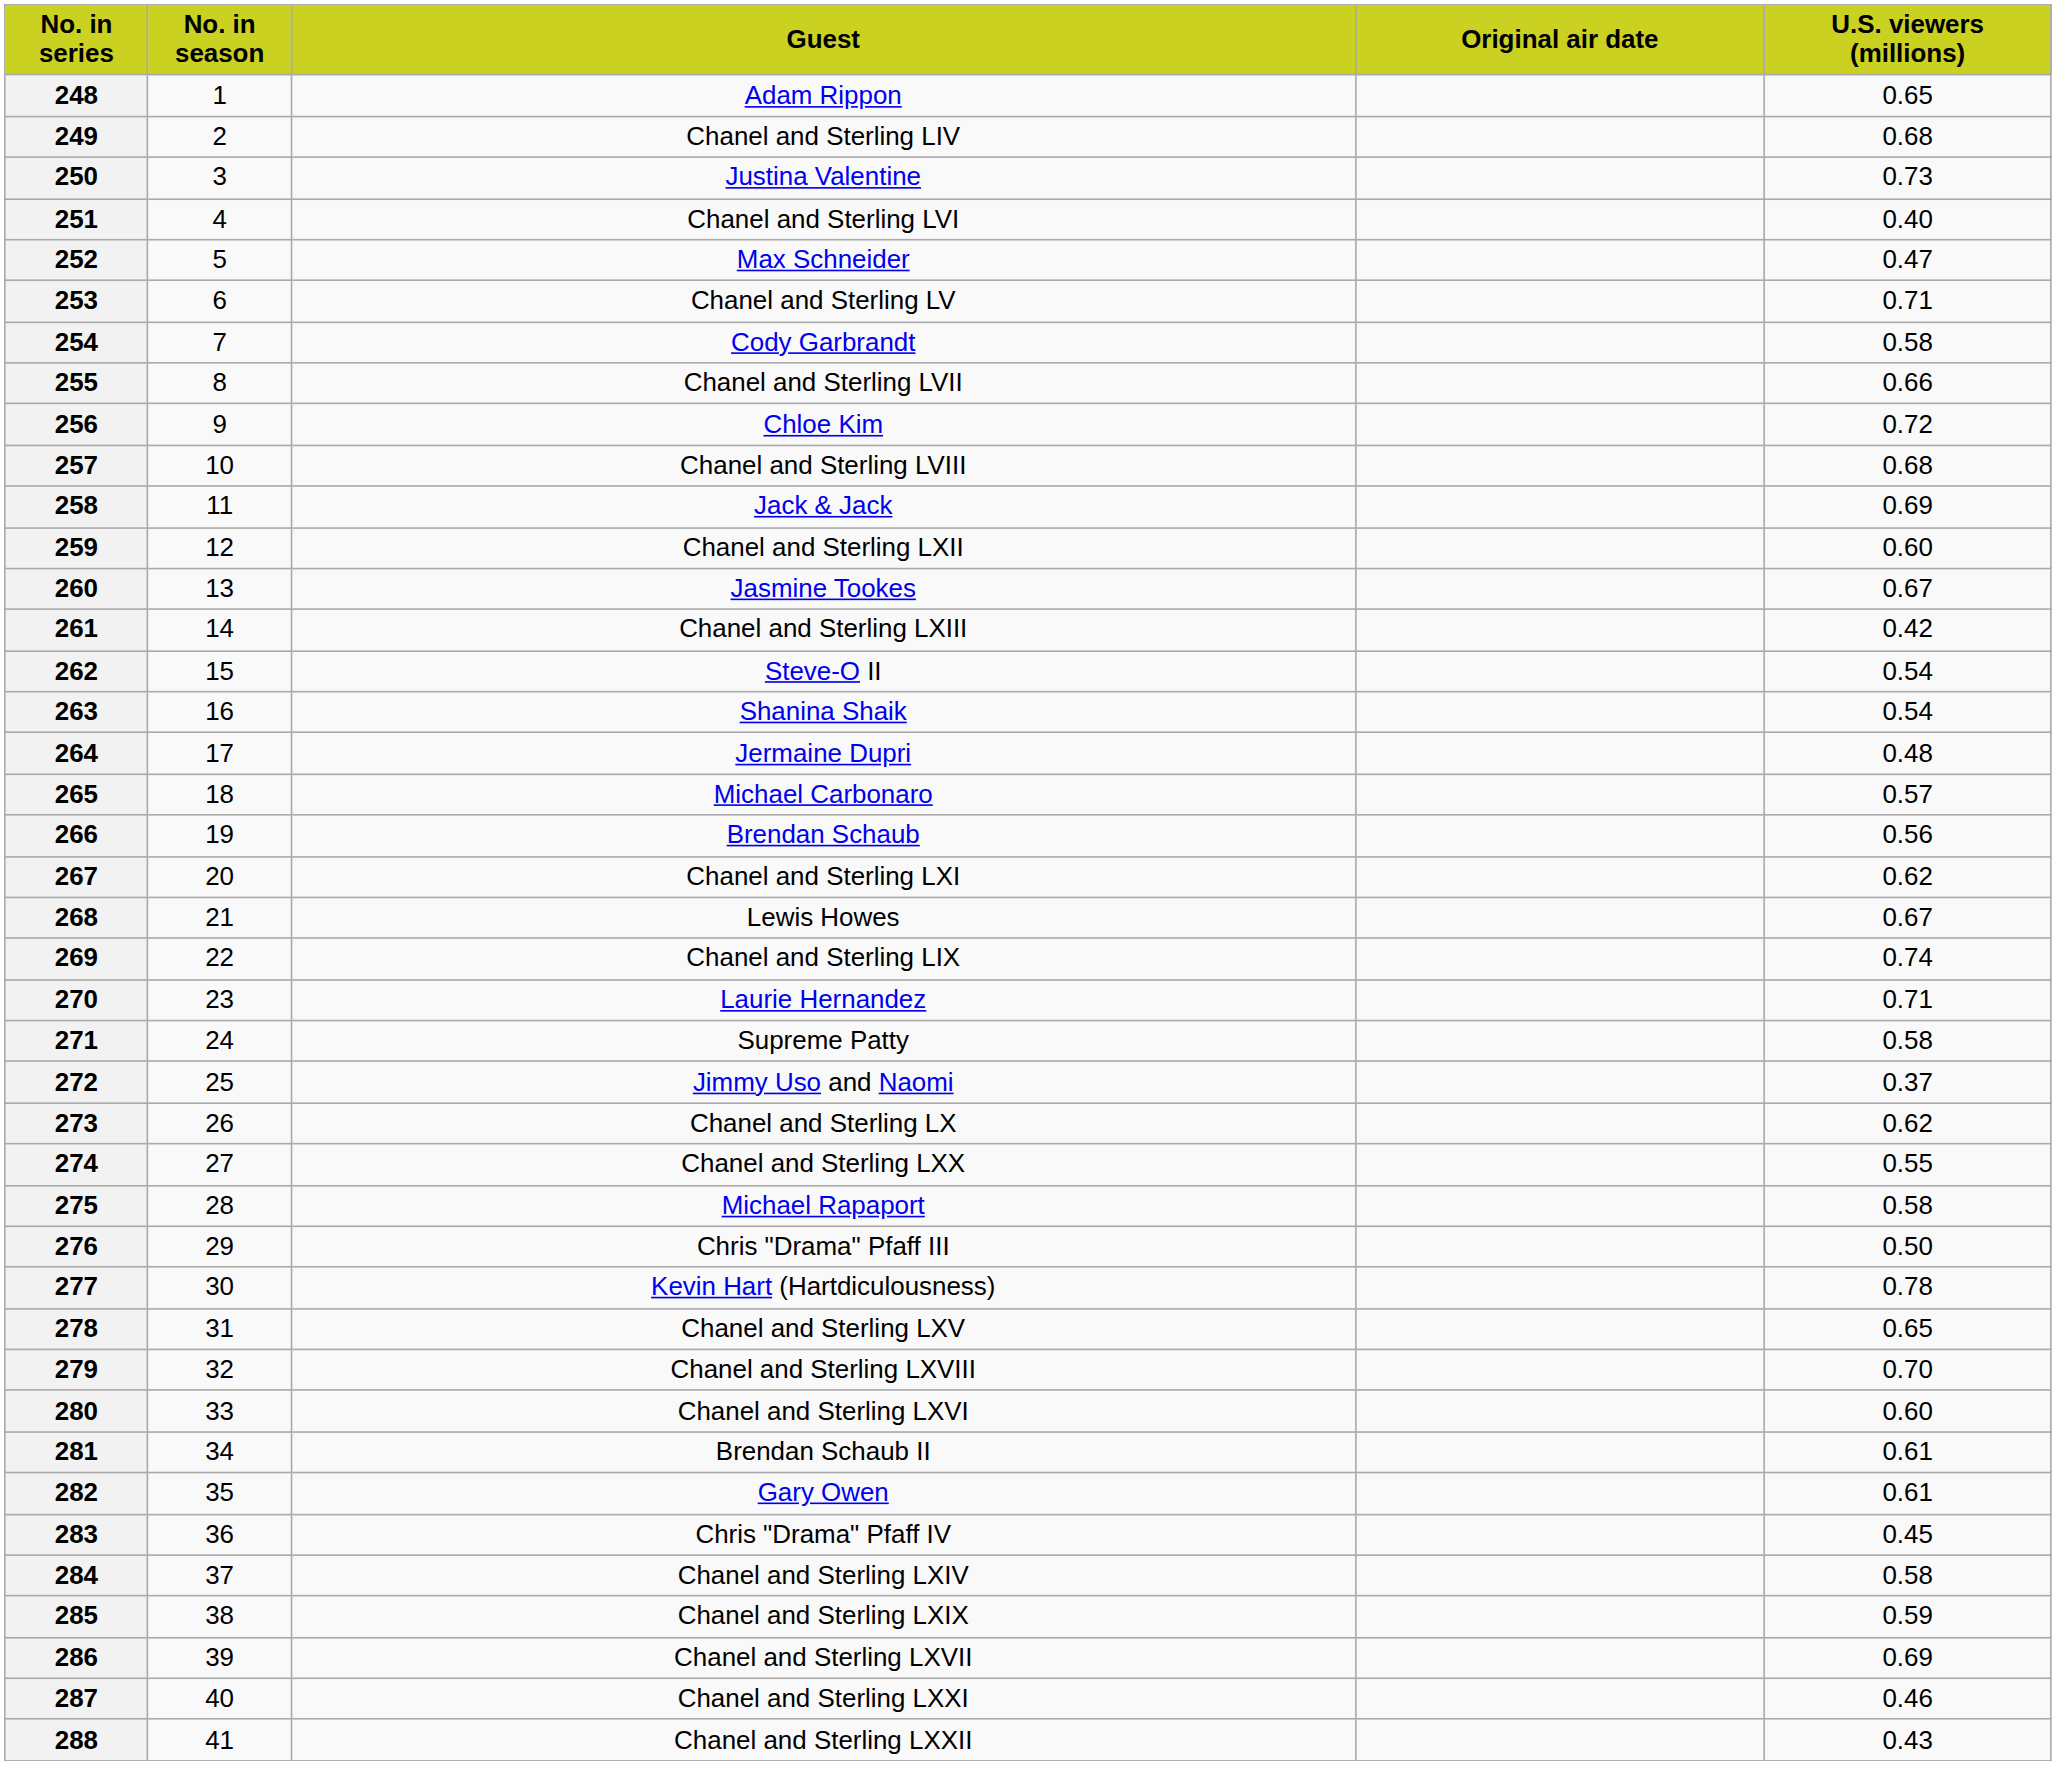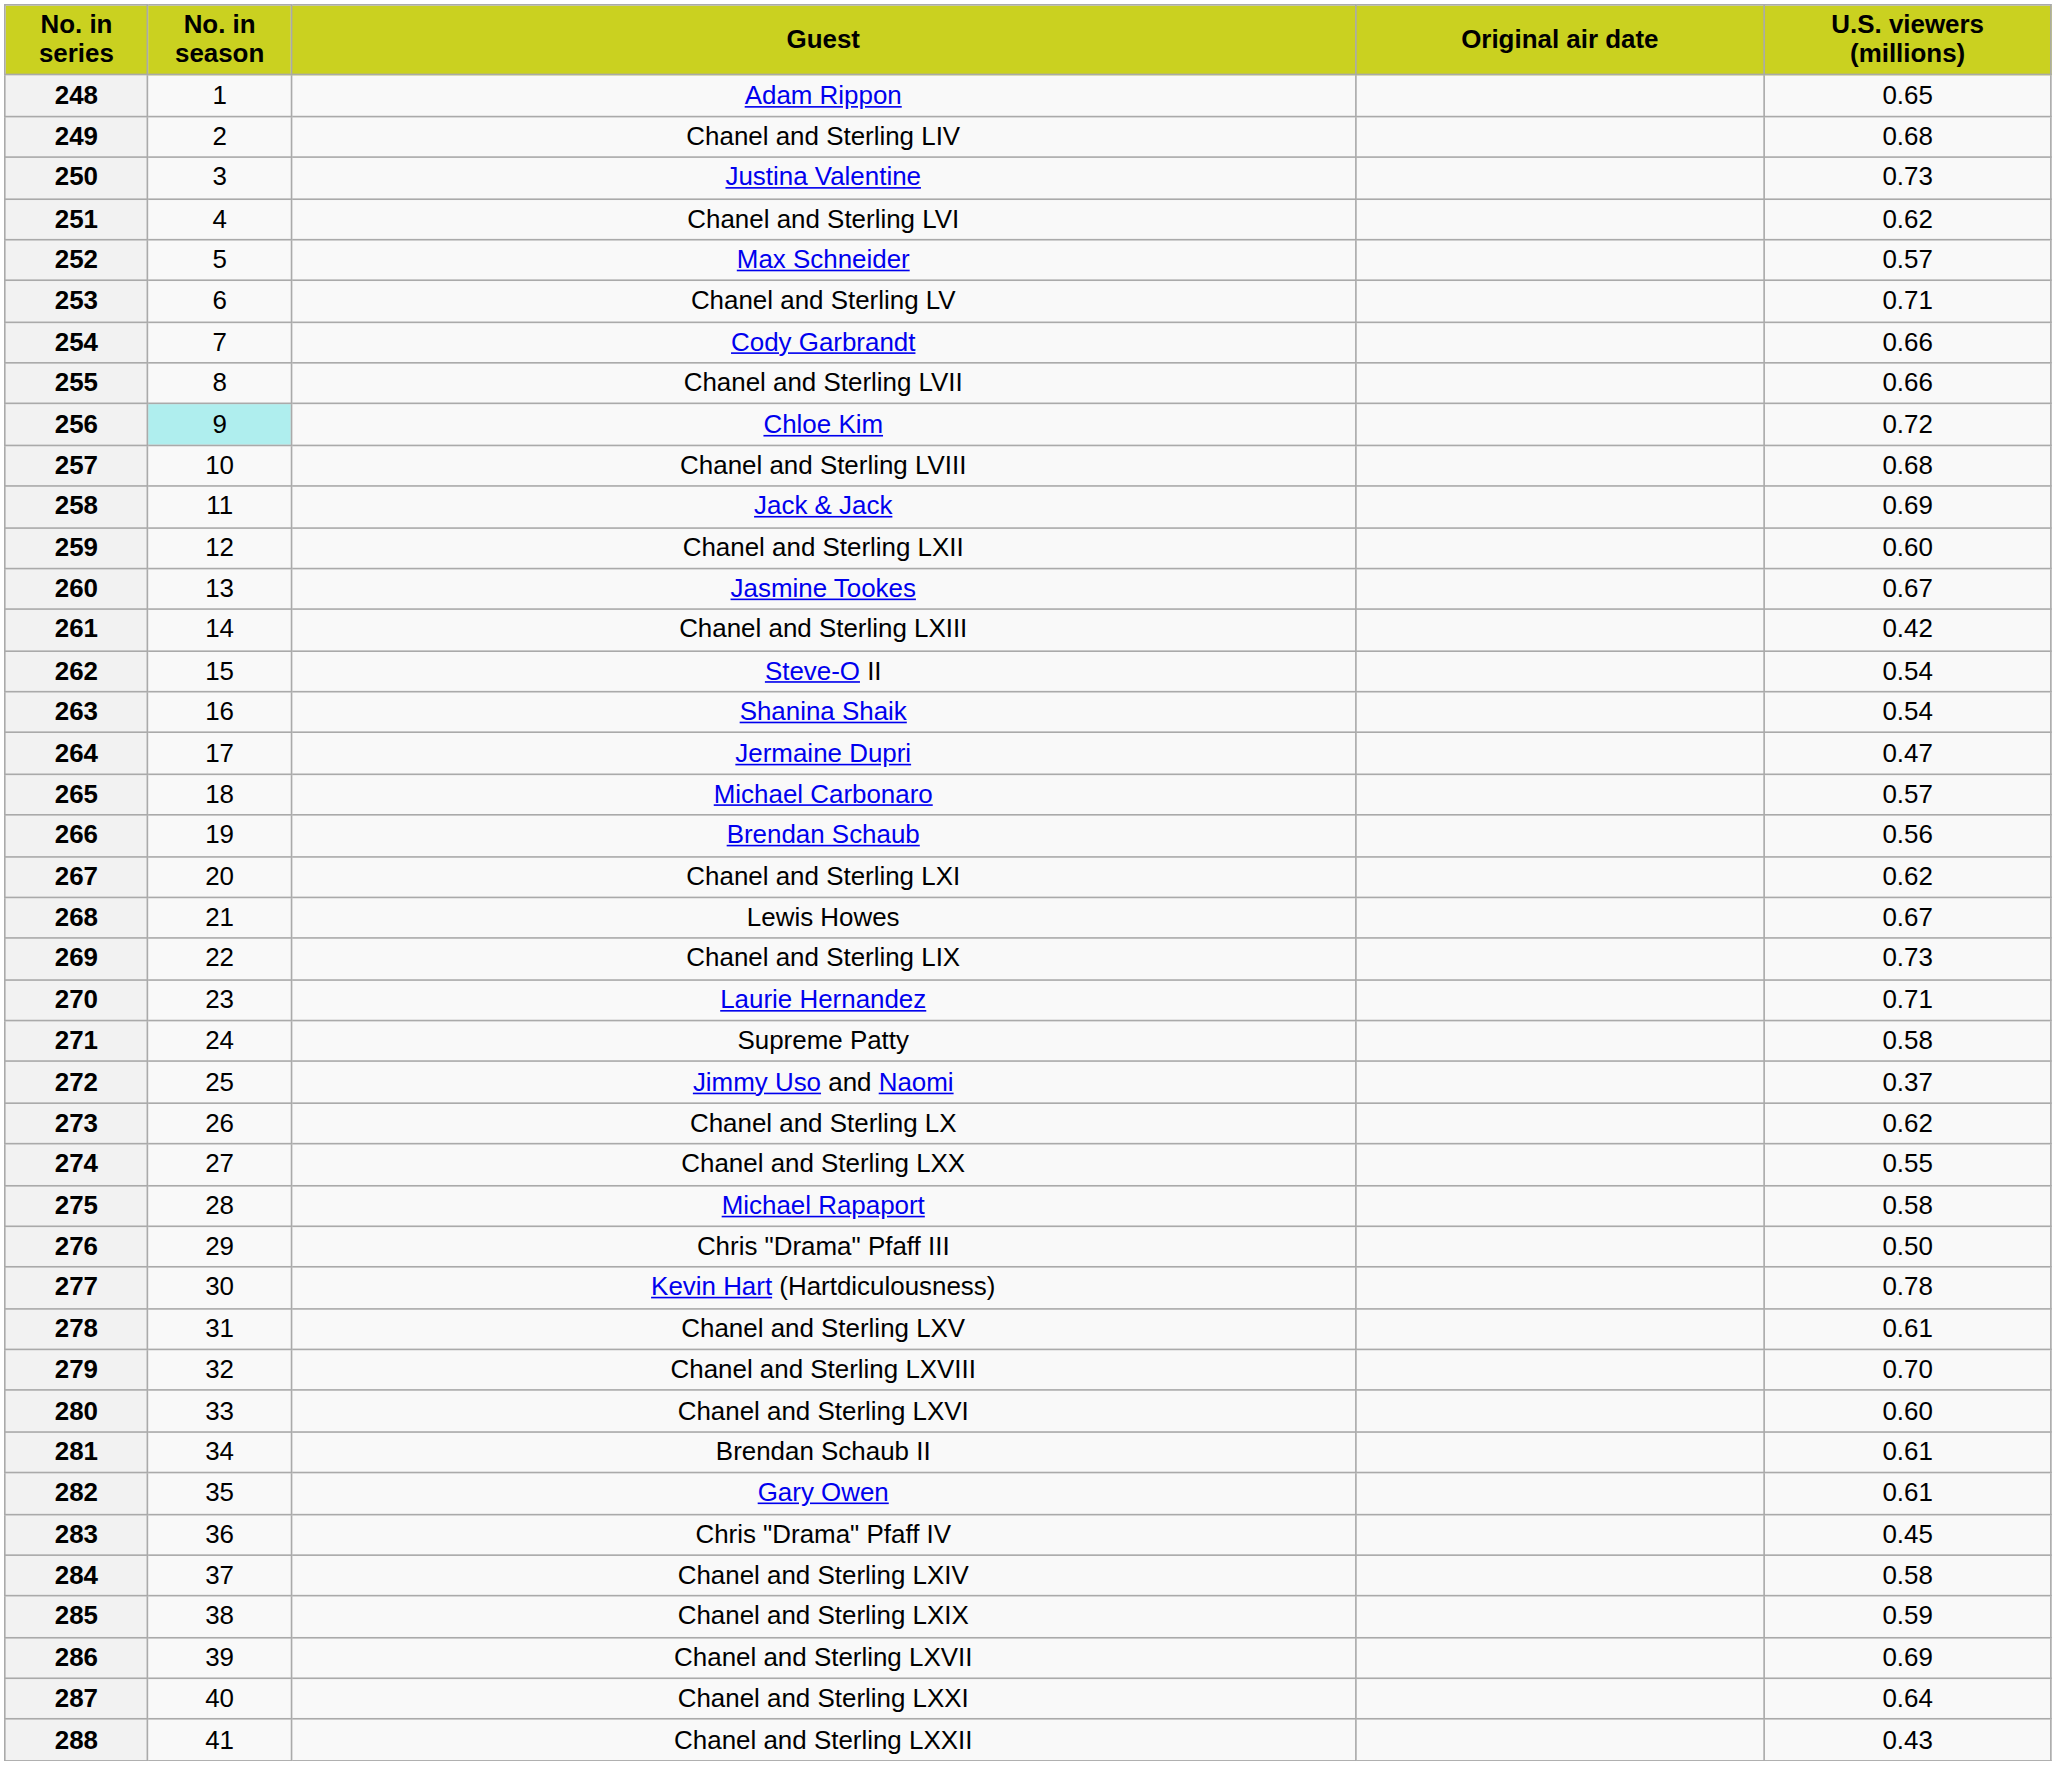 <table class="wikitable plainrowheaders" style="width:100%;text-align: center">
 <tr>
 <th scope="col" style="background-color: #CAD120; color: black;" width=7%>No. in<br>series</th>
 <th scope="col" style="background-color: #CAD120; color: black;" width=7%>No. in<br>season</th>
 <th scope="col" style="background-color: #CAD120; color: black;">Guest</th>
 <th scope="col" style="background-color: #CAD120; color: black;" width=20%>Original air date</th>
 <th scope="col" style="background-color: #CAD120; color: black;" width=14%>U.S. viewers<br>(millions)</th>
 </tr>
 <tr>
 <th>248</th>
 <td>1</td>
 <td><a href='#'>Adam Rippon</a></td>
 <td></td>
 <td>0.65</td>
 </tr>
 <tr>
 <th>249</th>
 <td>2</td>
 <td>Chanel and Sterling LIV</td>
 <td></td>
 <td>0.68</td>
 </tr>
 <tr>
 <th>250</th>
 <td>3</td>
 <td><a href='#'>Justina Valentine</a></td>
 <td></td>
 <td>0.73</td>
 </tr>
 <tr>
 <th>251</th>
 <td>4</td>
 <td>Chanel and Sterling LVI</td>
 <td></td>
-<td>0.40</td>
+<td>0.62</td>
 </tr>
 <tr>
 <th>252</th>
 <td>5</td>
 <td><a href='#'>Max Schneider</a></td>
 <td></td>
-<td>0.47</td>
+<td>0.57</td>
 </tr>
 <tr>
 <th>253</th>
 <td>6</td>
 <td>Chanel and Sterling LV</td>
 <td></td>
 <td>0.71</td>
 </tr>
 <tr>
 <th>254</th>
 <td>7</td>
 <td><a href='#'>Cody Garbrandt</a></td>
 <td></td>
-<td>0.58</td>
+<td>0.66</td>
 </tr>
 <tr>
 <th>255</th>
 <td>8</td>
 <td>Chanel and Sterling LVII</td>
 <td></td>
 <td>0.66</td>
 </tr>
 <tr>
 <th>256</th>
-<td>9</td>
+<td style="background: paleturquoise;">9</td>
 <td><a href='#'>Chloe Kim</a></td>
 <td></td>
 <td>0.72</td>
 </tr>
 <tr>
 <th>257</th>
 <td>10</td>
 <td>Chanel and Sterling LVIII</td>
 <td></td>
 <td>0.68</td>
 </tr>
 <tr>
 <th>258</th>
 <td>11</td>
 <td><a href='#'>Jack & Jack</a></td>
 <td></td>
 <td>0.69</td>
 </tr>
 <tr>
 <th>259</th>
 <td>12</td>
 <td>Chanel and Sterling LXII</td>
 <td></td>
 <td>0.60</td>
 </tr>
 <tr>
 <th>260</th>
 <td>13</td>
 <td><a href='#'>Jasmine Tookes</a></td>
 <td></td>
 <td>0.67</td>
 </tr>
 <tr>
 <th>261</th>
 <td>14</td>
 <td>Chanel and Sterling LXIII</td>
 <td></td>
 <td>0.42</td>
 </tr>
 <tr>
 <th>262</th>
 <td>15</td>
 <td><a href='#'>Steve-O</a> II</td>
 <td></td>
 <td>0.54</td>
 </tr>
 <tr>
 <th>263</th>
 <td>16</td>
 <td><a href='#'>Shanina Shaik</a></td>
 <td></td>
 <td>0.54</td>
 </tr>
 <tr>
 <th>264</th>
 <td>17</td>
 <td><a href='#'>Jermaine Dupri</a></td>
 <td></td>
-<td>0.48</td>
+<td>0.47</td>
 </tr>
 <tr>
 <th>265</th>
 <td>18</td>
 <td><a href='#'>Michael Carbonaro</a></td>
 <td></td>
 <td>0.57</td>
 </tr>
 <tr>
 <th>266</th>
 <td>19</td>
 <td><a href='#'>Brendan Schaub</a></td>
 <td></td>
 <td>0.56</td>
 </tr>
 <tr>
 <th>267</th>
 <td>20</td>
 <td>Chanel and Sterling LXI</td>
 <td></td>
 <td>0.62</td>
 </tr>
 <tr>
 <th>268</th>
 <td>21</td>
 <td>Lewis Howes</td>
 <td></td>
 <td>0.67</td>
 </tr>
 <tr>
 <th>269</th>
 <td>22</td>
 <td>Chanel and Sterling LIX</td>
 <td></td>
-<td>0.74</td>
+<td>0.73</td>
 </tr>
 <tr>
 <th>270</th>
 <td>23</td>
 <td><a href='#'>Laurie Hernandez</a></td>
 <td></td>
 <td>0.71</td>
 </tr>
 <tr>
 <th>271</th>
 <td>24</td>
 <td>Supreme Patty</td>
 <td></td>
 <td>0.58</td>
 </tr>
 <tr>
 <th>272</th>
 <td>25</td>
 <td><a href='#'>Jimmy Uso</a> and <a href='#'>Naomi</a></td>
 <td></td>
 <td>0.37</td>
 </tr>
 <tr>
 <th>273</th>
 <td>26</td>
 <td>Chanel and Sterling LX</td>
 <td></td>
 <td>0.62</td>
 </tr>
 <tr>
 <th>274</th>
 <td>27</td>
 <td>Chanel and Sterling LXX</td>
 <td></td>
 <td>0.55</td>
 </tr>
 <tr>
 <th>275</th>
 <td>28</td>
 <td><a href='#'>Michael Rapaport</a></td>
 <td></td>
 <td>0.58</td>
 </tr>
 <tr>
 <th>276</th>
 <td>29</td>
 <td>Chris "Drama" Pfaff III</td>
 <td></td>
 <td>0.50</td>
 </tr>
 <tr>
 <th>277</th>
 <td>30</td>
 <td><a href='#'>Kevin Hart</a> (Hartdiculousness)</td>
 <td></td>
 <td>0.78</td>
 </tr>
 <tr>
 <th>278</th>
 <td>31</td>
 <td>Chanel and Sterling LXV</td>
 <td></td>
-<td>0.65</td>
+<td>0.61</td>
 </tr>
 <tr>
 <th>279</th>
 <td>32</td>
 <td>Chanel and Sterling LXVIII</td>
 <td></td>
 <td>0.70</td>
 </tr>
 <tr>
 <th>280</th>
 <td>33</td>
 <td>Chanel and Sterling LXVI</td>
 <td></td>
 <td>0.60</td>
 </tr>
 <tr>
 <th>281</th>
 <td>34</td>
 <td>Brendan Schaub II</td>
 <td></td>
 <td>0.61</td>
 </tr>
 <tr>
 <th>282</th>
 <td>35</td>
 <td><a href='#'>Gary Owen</a></td>
 <td></td>
 <td>0.61</td>
 </tr>
 <tr>
 <th>283</th>
 <td>36</td>
 <td>Chris "Drama" Pfaff IV</td>
 <td></td>
 <td>0.45</td>
 </tr>
 <tr>
 <th>284</th>
 <td>37</td>
 <td>Chanel and Sterling LXIV</td>
 <td></td>
 <td>0.58</td>
 </tr>
 <tr>
 <th>285</th>
 <td>38</td>
 <td>Chanel and Sterling LXIX</td>
 <td></td>
 <td>0.59</td>
 </tr>
 <tr>
 <th>286</th>
 <td>39</td>
 <td>Chanel and Sterling LXVII</td>
 <td></td>
 <td>0.69</td>
 </tr>
 <tr>
 <th>287</th>
 <td>40</td>
 <td>Chanel and Sterling LXXI</td>
 <td></td>
-<td>0.46</td>
+<td>0.64</td>
 </tr>
 <tr>
 <th>288</th>
 <td>41</td>
 <td>Chanel and Sterling LXXII</td>
 <td></td>
 <td>0.43</td>
 </tr>
 </table>
